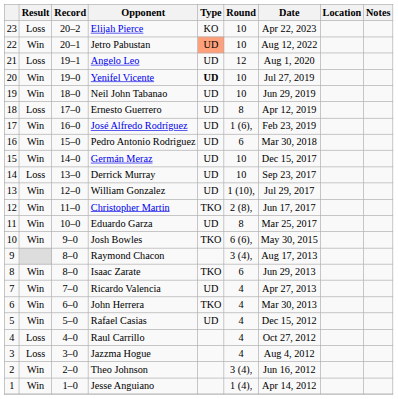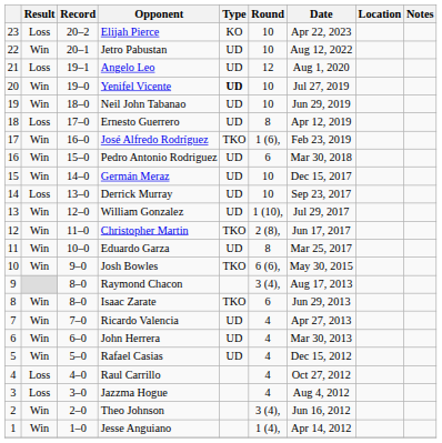 <table class="wikitable" style="text-align:center">
 <tr>
 <th></th>
 <th>Result</th>
 <th>Record</th>
 <th>Opponent</th>
 <th>Type</th>
 <th>Round</th>
 <th>Date</th>
 <th>Location</th>
 <th>Notes</th>
 </tr>
 <tr>
 <td>23</td>
 <td>Loss</td>
 <td>20–2 </td>
 <td style="text-align:left;"><a href='#'>Elijah Pierce</a></td>
 <td>KO</td>
 <td>10</td>
 <td>Apr 22, 2023</td>
 <td style="text-align:left;"></td>
 <td></td>
 </tr>
 <tr>
 <td>22</td>
 <td>Win</td>
 <td>20–1 </td>
 <td style="text-align:left;">Jetro Pabustan</td>
-<td style="background: lightsalmon;">UD</td>
+<td>UD</td>
 <td>10</td>
 <td>Aug 12, 2022</td>
 <td style="text-align:left;"></td>
 <td></td>
 </tr>
 <tr>
 <td>21</td>
 <td>Loss</td>
 <td>19–1 </td>
 <td style="text-align:left;"><a href='#'>Angelo Leo</a></td>
 <td>UD</td>
 <td>12</td>
 <td>Aug 1, 2020</td>
 <td style="text-align:left;"></td>
 <td style="text-align:left;"></td>
 </tr>
 <tr>
 <td>20</td>
 <td>Win</td>
 <td>19–0 </td>
 <td style="text-align:left;"><a href='#'>Yenifel Vicente</a></td>
 <td><strong>UD</strong></td>
 <td>10</td>
 <td>Jul 27, 2019</td>
 <td style="text-align:left;"></td>
 <td style="text-align:left;"></td>
 </tr>
 <tr>
 <td>19</td>
 <td>Win</td>
 <td>18–0 </td>
 <td style="text-align:left;">Neil John Tabanao</td>
 <td>UD</td>
 <td>10</td>
 <td>Jun 29, 2019</td>
 <td style="text-align:left;"></td>
 <td></td>
 </tr>
 <tr>
 <td>18</td>
 <td>Loss</td>
 <td>17–0 </td>
 <td style="text-align:left;">Ernesto Guerrero</td>
 <td>UD</td>
 <td>8</td>
 <td>Apr 12, 2019</td>
 <td style="text-align:left;"></td>
 <td></td>
 </tr>
 <tr>
 <td>17</td>
 <td>Win</td>
 <td>16–0 </td>
 <td style="text-align:left;"><a href='#'>José Alfredo Rodríguez</a></td>
-<td>UD</td>
+<td>TKO</td>
 <td>1 (6), </td>
 <td>Feb 23, 2019</td>
 <td style="text-align:left;"></td>
 <td></td>
 </tr>
 <tr>
 <td>16</td>
 <td>Win</td>
 <td>15–0 </td>
 <td style="text-align:left;">Pedro Antonio Rodriguez</td>
 <td>UD</td>
 <td>6</td>
 <td>Mar 30, 2018</td>
 <td style="text-align:left;"></td>
 <td></td>
 </tr>
 <tr>
 <td>15</td>
 <td>Win</td>
 <td>14–0 </td>
 <td style="text-align:left;"><a href='#'>Germán Meraz</a></td>
 <td>UD</td>
 <td>10</td>
 <td>Dec 15, 2017</td>
 <td style="text-align:left;"></td>
 <td></td>
 </tr>
 <tr>
 <td>14</td>
 <td>Loss</td>
 <td>13–0 </td>
 <td style="text-align:left;">Derrick Murray</td>
 <td>UD</td>
 <td>10</td>
 <td>Sep 23, 2017</td>
 <td style="text-align:left;"></td>
 <td></td>
 </tr>
 <tr>
 <td>13</td>
 <td>Win</td>
 <td>12–0 </td>
 <td style="text-align:left;">William Gonzalez</td>
 <td>UD</td>
 <td>1 (10), </td>
 <td>Jul 29, 2017</td>
 <td style="text-align:left;"></td>
 <td></td>
 </tr>
 <tr>
 <td>12</td>
 <td>Win</td>
 <td>11–0 </td>
 <td style="text-align:left;"><a href='#'>Christopher Martin</a></td>
 <td>TKO</td>
 <td>2 (8), </td>
 <td>Jun 17, 2017</td>
 <td style="text-align:left;"></td>
 <td></td>
 </tr>
 <tr>
 <td>11</td>
 <td>Win</td>
 <td>10–0 </td>
 <td style="text-align:left;">Eduardo Garza</td>
 <td>UD</td>
 <td>8</td>
 <td>Mar 25, 2017</td>
 <td style="text-align:left;"></td>
 <td></td>
 </tr>
 <tr>
 <td>10</td>
 <td>Win</td>
 <td>9–0 </td>
 <td style="text-align:left;">Josh Bowles</td>
 <td>TKO</td>
 <td>6 (6), </td>
 <td>May 30, 2015</td>
 <td style="text-align:left;"></td>
 <td></td>
 </tr>
 <tr>
 <td>9</td>
 <td style="background:#DDD"></td>
 <td>8–0 </td>
 <td style="text-align:left;">Raymond Chacon</td>
 <td></td>
 <td>3 (4), </td>
 <td>Aug 17, 2013</td>
 <td style="text-align:left;"></td>
 <td style="text-align:left;"></td>
 </tr>
 <tr>
 <td>8</td>
 <td>Win</td>
 <td>8–0</td>
 <td style="text-align:left;">Isaac Zarate</td>
 <td>TKO</td>
 <td>6</td>
 <td>Jun 29, 2013</td>
 <td style="text-align:left;"></td>
 <td></td>
 </tr>
 <tr>
 <td>7</td>
 <td>Win</td>
 <td>7–0</td>
 <td style="text-align:left;">Ricardo Valencia</td>
 <td>UD</td>
 <td>4</td>
 <td>Apr 27, 2013</td>
 <td style="text-align:left;"></td>
 <td></td>
 </tr>
 <tr>
 <td>6</td>
 <td>Win</td>
 <td>6–0</td>
 <td style="text-align:left;">John Herrera</td>
-<td>TKO</td>
+<td>UD</td>
 <td>4</td>
 <td>Mar 30, 2013</td>
 <td style="text-align:left;"></td>
 <td></td>
 </tr>
 <tr>
 <td>5</td>
 <td>Win</td>
 <td>5–0</td>
 <td style="text-align:left;">Rafael Casias</td>
 <td>UD</td>
 <td>4</td>
 <td>Dec 15, 2012</td>
 <td style="text-align:left;"></td>
 <td></td>
 </tr>
 <tr>
 <td>4</td>
 <td>Loss</td>
 <td>4–0</td>
 <td style="text-align:left;">Raul Carrillo</td>
 <td></td>
 <td>4</td>
 <td>Oct 27, 2012</td>
 <td style="text-align:left;"></td>
 <td></td>
 </tr>
 <tr>
 <td>3</td>
 <td>Loss</td>
 <td>3–0</td>
 <td style="text-align:left;">Jazzma Hogue</td>
 <td></td>
 <td>4</td>
 <td>Aug 4, 2012</td>
 <td style="text-align:left;"></td>
 <td></td>
 </tr>
 <tr>
 <td>2</td>
 <td>Win</td>
 <td>2–0</td>
 <td style="text-align:left;">Theo Johnson</td>
 <td></td>
 <td>3 (4), </td>
 <td>Jun 16, 2012</td>
 <td style="text-align:left;"></td>
 <td></td>
 </tr>
 <tr>
 <td>1</td>
 <td>Win</td>
 <td>1–0</td>
 <td style="text-align:left;">Jesse Anguiano</td>
 <td></td>
 <td>1 (4), </td>
 <td>Apr 14, 2012</td>
 <td style="text-align:left;"></td>
 <td></td>
 </tr>
 <tr>
 </tr>
 </table>
